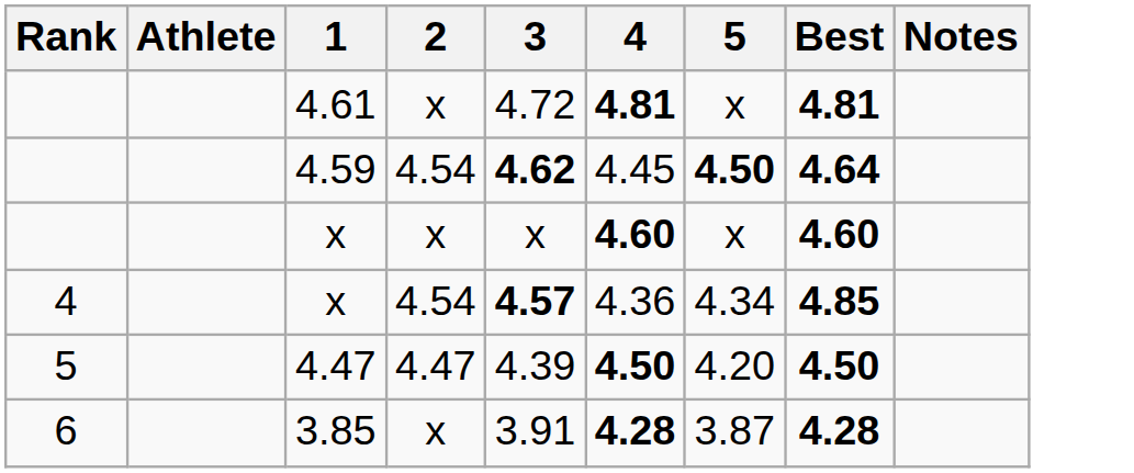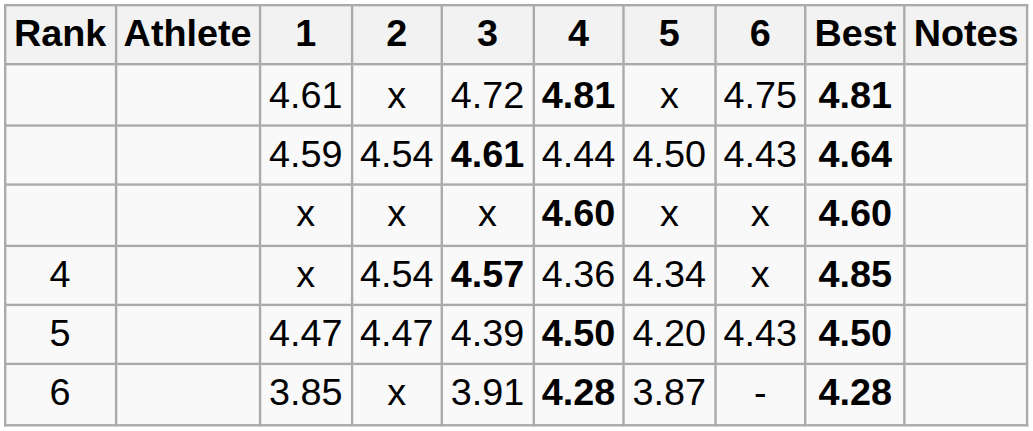 <table class="wikitable sortable" style="text-align:center">
 <tr>
 <th>Rank</th>
 <th>Athlete</th>
 <th>1</th>
 <th>2</th>
 <th>3</th>
 <th>4</th>
 <th>5</th>
+<th>6</th>
 <th>Best</th>
 <th>Notes</th>
 </tr>
 <tr>
 <td></td>
 <td style="text-align:left"></td>
 <td>4.61</td>
 <td>x</td>
 <td>4.72</td>
 <td><strong>4.81</strong></td>
 <td>x</td>
+<td>4.75</td>
 <td><strong>4.81</strong></td>
 <td></td>
 </tr>
 <tr>
 <td></td>
 <td style="text-align:left"></td>
 <td>4.59</td>
 <td>4.54</td>
-<td><strong>4.62</strong></td>
-<td>4.45</td>
-<td><strong>4.50</strong></td>
+<td><strong>4.61</strong></td>
+<td>4.44</td>
+<td>4.50</td>
+<td>4.43</td>
 <td><strong>4.64</strong></td>
 <td></td>
 </tr>
 <tr>
 <td></td>
 <td style="text-align:left"></td>
 <td>x</td>
 <td>x</td>
 <td>x</td>
 <td><strong>4.60</strong></td>
+<td>x</td>
 <td>x</td>
 <td><strong>4.60</strong></td>
 <td></td>
 </tr>
 <tr>
 <td>4</td>
 <td style="text-align:left"></td>
 <td>x</td>
 <td>4.54</td>
 <td><strong>4.57</strong></td>
 <td>4.36</td>
 <td>4.34</td>
+<td>x</td>
 <td><strong>4.85</strong></td>
 <td></td>
 </tr>
 <tr>
 <td>5</td>
 <td style="text-align:left"></td>
 <td>4.47</td>
 <td>4.47</td>
 <td>4.39</td>
 <td><strong>4.50</strong></td>
 <td>4.20</td>
+<td>4.43</td>
 <td><strong>4.50</strong></td>
 <td></td>
 </tr>
 <tr>
 <td>6</td>
 <td style="text-align:left"></td>
 <td>3.85</td>
 <td>x</td>
 <td>3.91</td>
 <td><strong>4.28</strong></td>
 <td>3.87</td>
+<td>-</td>
 <td><strong>4.28</strong></td>
 <td></td>
 </tr>
 </table>
